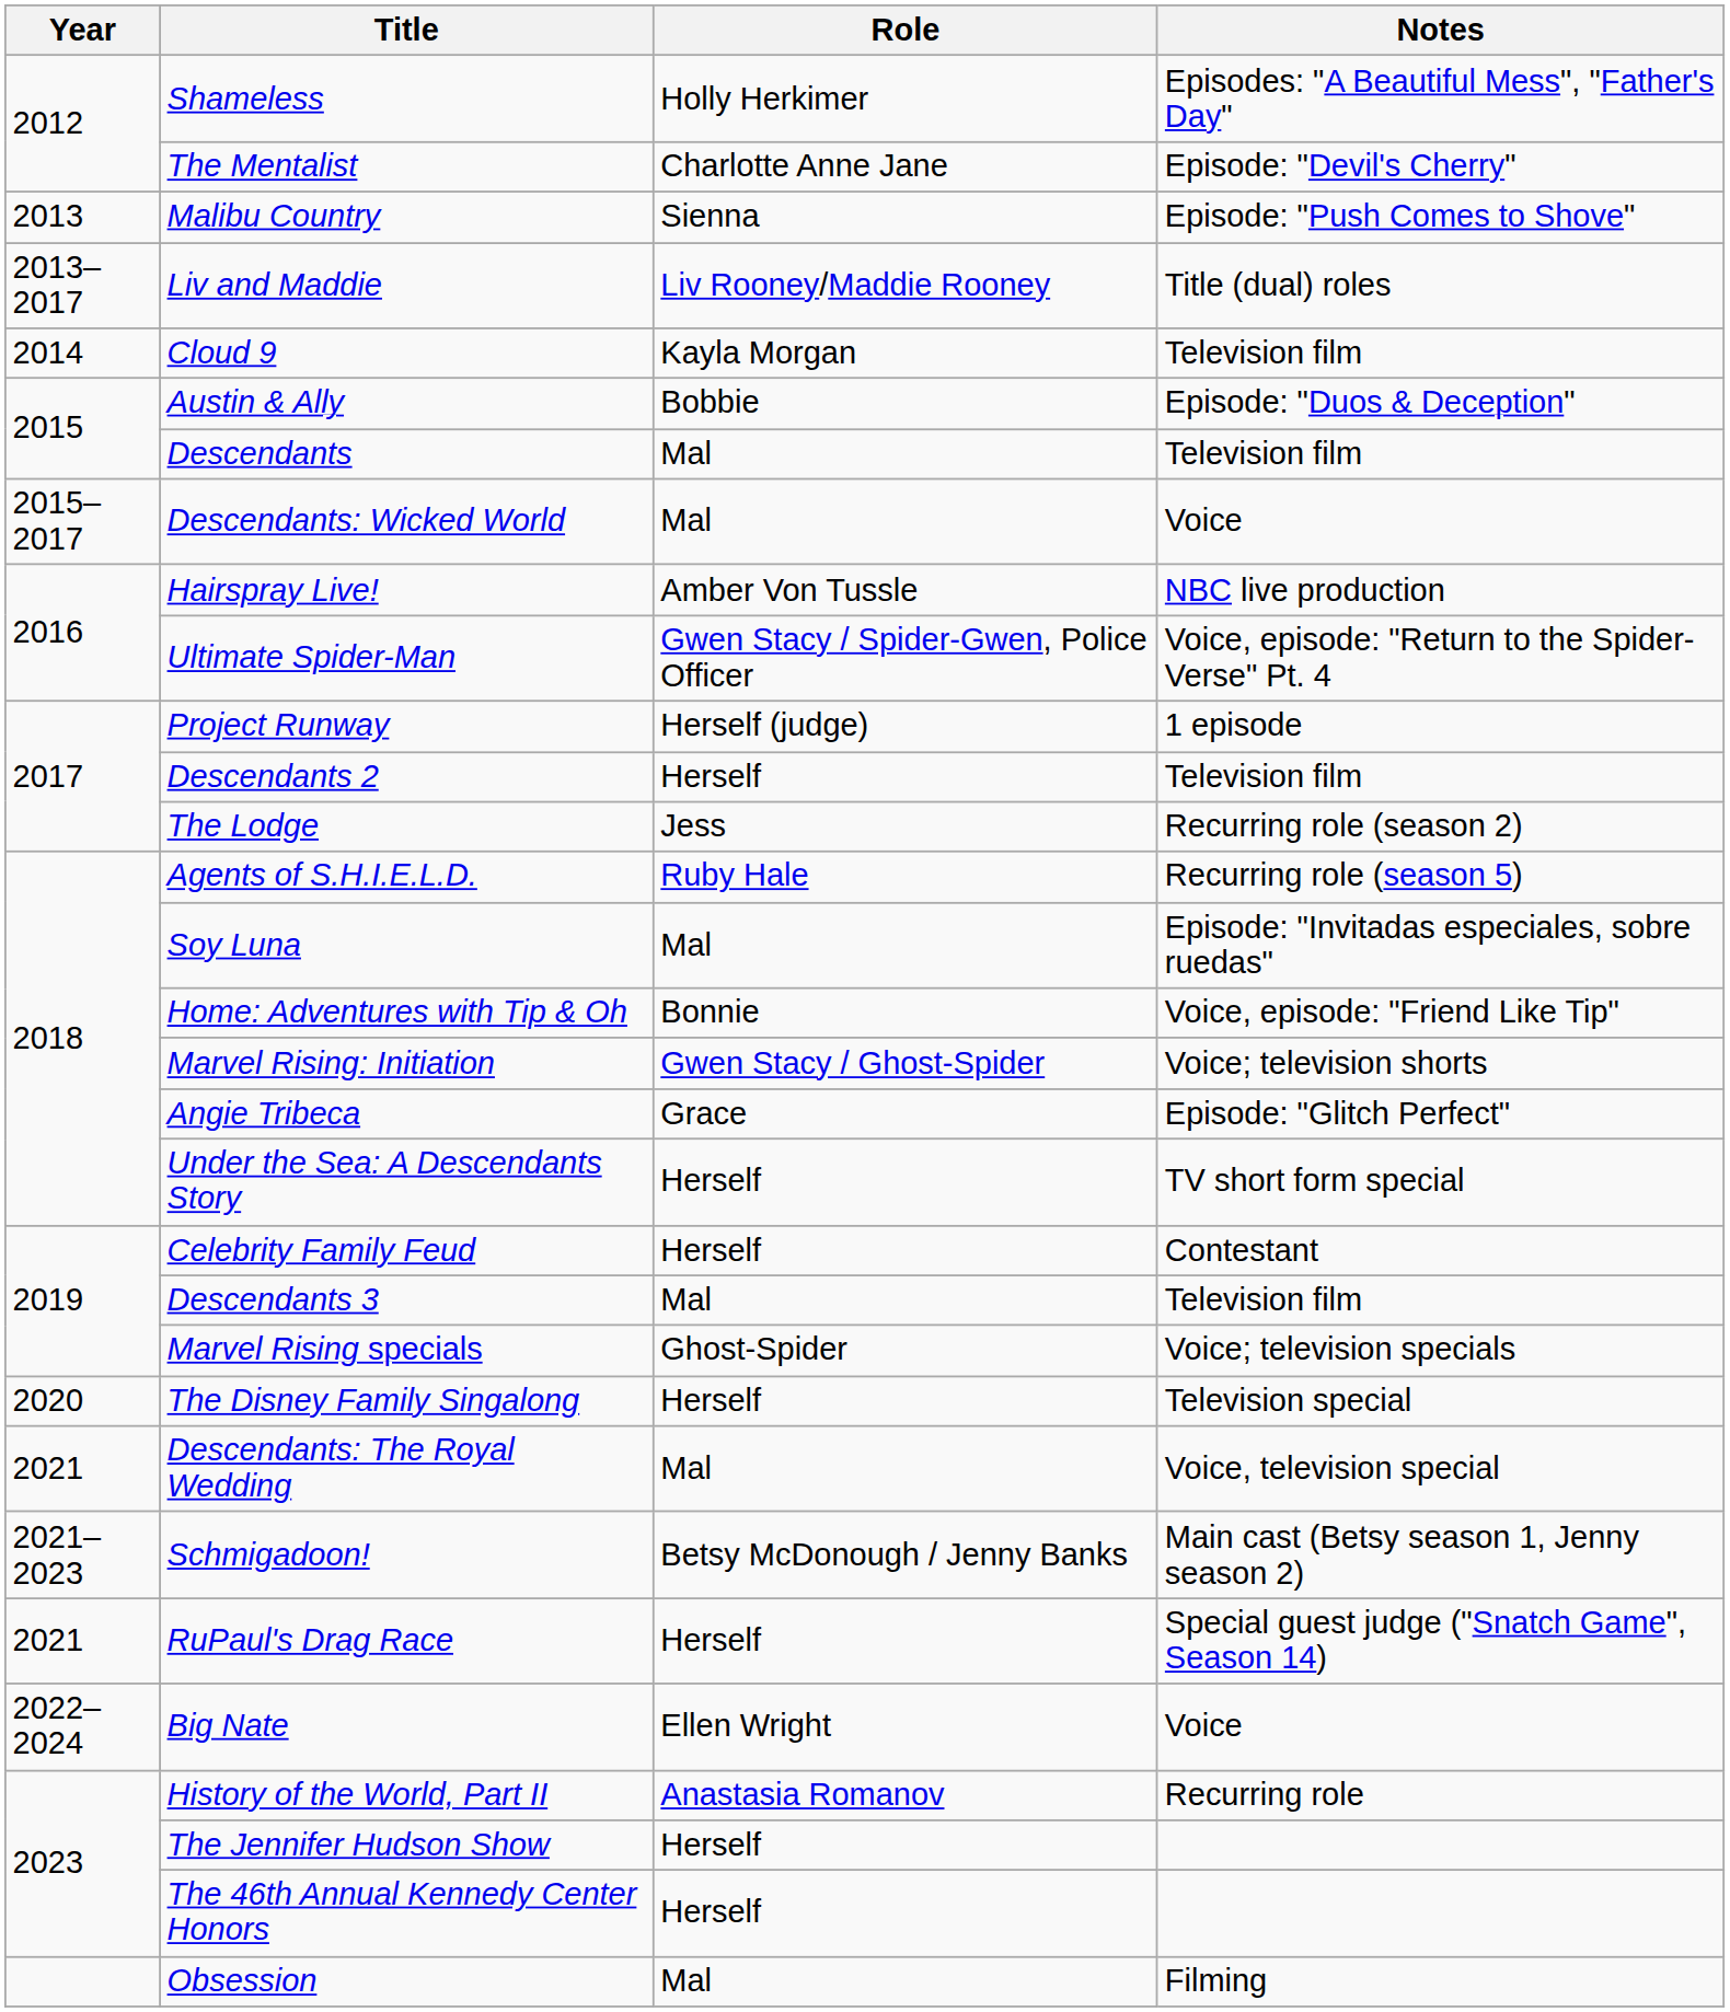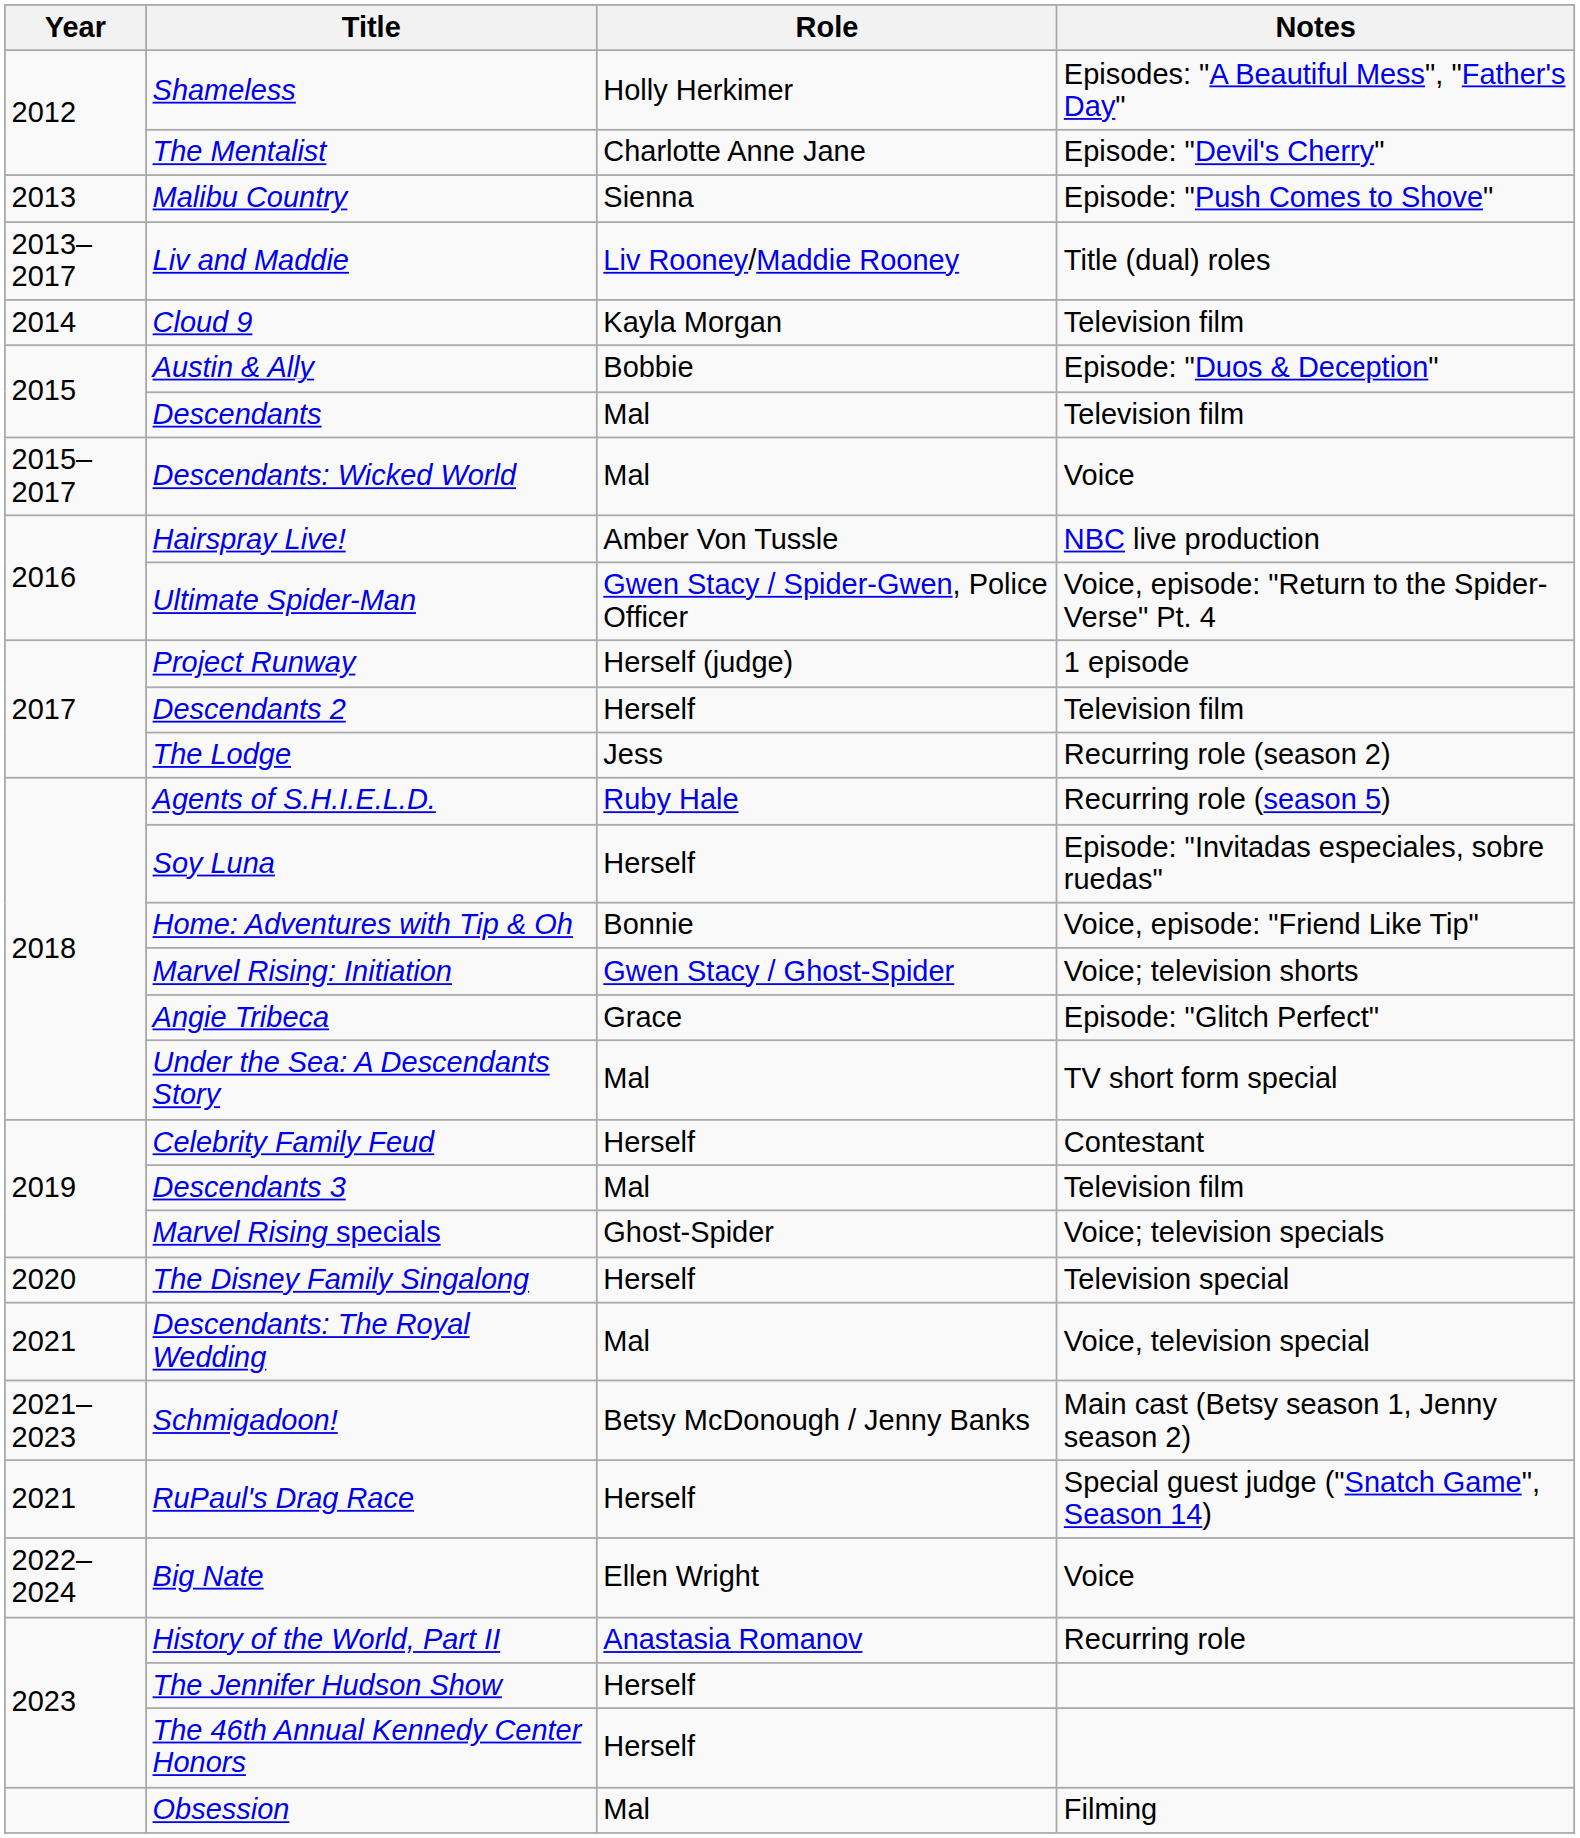 <table class="wikitable sortable">
 <tr>
 <th>Year</th>
 <th>Title</th>
 <th>Role</th>
 <th class="unsortable">Notes</th>
 </tr>
 <tr>
 <td rowspan="2">2012</td>
 <td><em><a href='#'>Shameless</a></em></td>
 <td>Holly Herkimer</td>
 <td>Episodes: "<a href='#'>A Beautiful Mess</a>", "<a href='#'>Father's Day</a>"</td>
 </tr>
 <tr>
 <td><em><a href='#'>The Mentalist</a></em></td>
 <td>Charlotte Anne Jane</td>
 <td>Episode: "<a href='#'>Devil's Cherry</a>"</td>
 </tr>
 <tr>
 <td>2013</td>
 <td><em><a href='#'>Malibu Country</a></em></td>
 <td>Sienna</td>
 <td>Episode: "<a href='#'>Push Comes to Shove</a>"</td>
 </tr>
 <tr>
 <td>2013–2017</td>
 <td><em><a href='#'>Liv and Maddie</a></em></td>
 <td><a href='#'>Liv Rooney</a>/<a href='#'>Maddie Rooney</a></td>
 <td>Title (dual) roles</td>
 </tr>
 <tr>
 <td>2014</td>
 <td><em><a href='#'>Cloud 9</a></em></td>
 <td>Kayla Morgan</td>
 <td>Television film</td>
 </tr>
 <tr>
 <td rowspan="2">2015</td>
 <td><em><a href='#'>Austin & Ally</a></em></td>
 <td>Bobbie</td>
 <td>Episode: "<a href='#'>Duos & Deception</a>"</td>
 </tr>
 <tr>
 <td><em><a href='#'>Descendants</a></em></td>
 <td>Mal</td>
 <td>Television film</td>
 </tr>
 <tr>
 <td>2015–2017</td>
 <td><em><a href='#'>Descendants: Wicked World</a></em></td>
 <td>Mal</td>
 <td>Voice</td>
 </tr>
 <tr>
 <td rowspan="2">2016</td>
 <td><em><a href='#'>Hairspray Live!</a></em></td>
 <td>Amber Von Tussle</td>
 <td><a href='#'>NBC</a> live production</td>
 </tr>
 <tr>
 <td><em><a href='#'>Ultimate Spider-Man</a></em></td>
 <td><a href='#'>Gwen Stacy / Spider-Gwen</a>, Police Officer</td>
 <td>Voice, episode: "Return to the Spider-Verse" Pt. 4</td>
 </tr>
 <tr>
 <td rowspan="3">2017</td>
 <td><em><a href='#'>Project Runway</a></em></td>
 <td>Herself (judge)</td>
 <td>1 episode</td>
 </tr>
 <tr>
 <td><em><a href='#'>Descendants 2</a></em></td>
 <td>Herself</td>
 <td>Television film</td>
 </tr>
 <tr>
 <td><em><a href='#'>The Lodge</a></em></td>
 <td>Jess</td>
 <td>Recurring role (season 2)</td>
 </tr>
 <tr>
 <td rowspan="6">2018</td>
 <td><em><a href='#'>Agents of S.H.I.E.L.D.</a></em></td>
 <td><a href='#'>Ruby Hale</a></td>
 <td>Recurring role (<a href='#'>season 5</a>)</td>
 </tr>
 <tr>
 <td><em><a href='#'>Soy Luna</a></em></td>
-<td>Mal</td>
+<td>Herself</td>
 <td>Episode: "Invitadas especiales, sobre ruedas"</td>
 </tr>
 <tr>
 <td><em><a href='#'>Home: Adventures with Tip & Oh</a></em></td>
 <td>Bonnie</td>
 <td>Voice, episode: "Friend Like Tip"</td>
 </tr>
 <tr>
 <td><em><a href='#'>Marvel Rising: Initiation</a></em></td>
 <td><a href='#'>Gwen Stacy / Ghost-Spider</a></td>
 <td>Voice; television shorts</td>
 </tr>
 <tr>
 <td><em><a href='#'>Angie Tribeca</a></em></td>
 <td>Grace</td>
 <td>Episode: "Glitch Perfect"</td>
 </tr>
 <tr>
 <td><em><a href='#'>Under the Sea: A Descendants Story</a></em></td>
-<td>Herself</td>
+<td>Mal</td>
 <td>TV short form special</td>
 </tr>
 <tr>
 <td rowspan="3">2019</td>
 <td><em><a href='#'>Celebrity Family Feud</a></em></td>
 <td>Herself</td>
 <td>Contestant</td>
 </tr>
 <tr>
 <td><em><a href='#'>Descendants 3</a></em></td>
 <td>Mal</td>
 <td>Television film</td>
 </tr>
 <tr>
 <td><a href='#'><em>Marvel Rising</em> specials</a></td>
 <td>Ghost-Spider</td>
 <td>Voice; television specials</td>
 </tr>
 <tr>
 <td>2020</td>
 <td><em><a href='#'>The Disney Family Singalong</a></em></td>
 <td>Herself</td>
 <td>Television special</td>
 </tr>
 <tr>
 <td>2021</td>
 <td><em><a href='#'>Descendants: The Royal Wedding</a></em></td>
 <td>Mal</td>
 <td>Voice, television special</td>
 </tr>
 <tr>
 <td>2021–2023</td>
 <td><em><a href='#'>Schmigadoon!</a></em></td>
 <td>Betsy McDonough / Jenny Banks</td>
 <td>Main cast (Betsy season 1, Jenny season 2)</td>
 </tr>
 <tr>
 <td>2021</td>
 <td><em><a href='#'>RuPaul's Drag Race</a></em></td>
 <td>Herself</td>
 <td>Special guest judge ("<a href='#'>Snatch Game</a>", <a href='#'>Season 14</a>)</td>
 </tr>
 <tr>
 <td>2022–2024</td>
 <td><em><a href='#'>Big Nate</a></em></td>
 <td>Ellen Wright</td>
 <td>Voice</td>
 </tr>
 <tr>
 <td rowspan="3">2023</td>
 <td><em><a href='#'>History of the World, Part II</a></em></td>
 <td><a href='#'>Anastasia Romanov</a></td>
 <td>Recurring role</td>
 </tr>
 <tr>
 <td><em><a href='#'>The Jennifer Hudson Show</a></em></td>
 <td>Herself</td>
 <td></td>
 </tr>
 <tr>
 <td><em><a href='#'>The 46th Annual Kennedy Center Honors</a></em></td>
 <td>Herself</td>
 <td></td>
 </tr>
 <tr>
 <td></td>
 <td><em><a href='#'>Obsession</a></em></td>
 <td>Mal</td>
 <td>Filming</td>
 </tr>
 </table>
